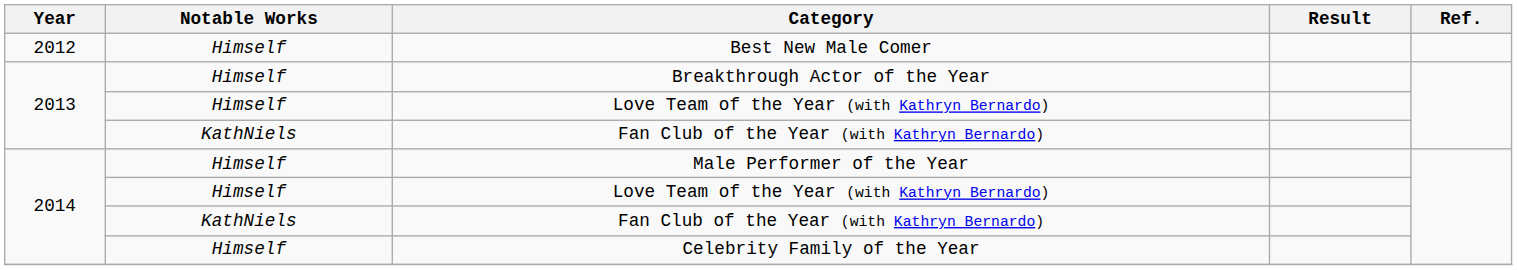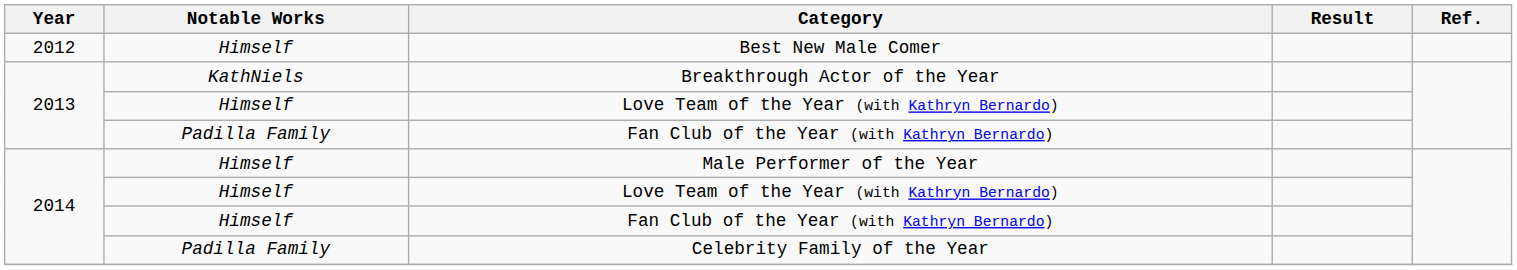 <table class="wikitable" style="text-align:center" width=70%>
 <tr>
 <th>Year</th>
 <th>Notable Works</th>
 <th>Category</th>
 <th>Result</th>
 <th>Ref.</th>
 </tr>
 <tr>
 <td>2012</td>
 <td><em>Himself</em></td>
 <td>Best New Male Comer</td>
 <td></td>
 <td></td>
 </tr>
 <tr>
 <td rowspan=3>2013</td>
-<td><em>Himself</em></td>
+<td><em>KathNiels</em></td>
 <td>Breakthrough Actor of the Year</td>
 <td></td>
 <td rowspan=3></td>
 </tr>
 <tr>
 <td><em>Himself</em></td>
 <td>Love Team of the Year <small>(with <a href='#'>Kathryn Bernardo</a>)</small></td>
 <td></td>
 </tr>
 <tr>
-<td><em>KathNiels</em></td>
+<td><em>Padilla Family</em></td>
 <td>Fan Club of the Year <small>(with <a href='#'>Kathryn Bernardo</a>)</small></td>
 <td></td>
 </tr>
 <tr>
 <td rowspan=4>2014</td>
 <td><em>Himself</em></td>
 <td>Male Performer of the Year</td>
 <td></td>
 <td rowspan=4></td>
 </tr>
 <tr>
 <td><em>Himself</em></td>
 <td>Love Team of the Year <small>(with <a href='#'>Kathryn Bernardo</a>)</small></td>
 <td></td>
 </tr>
 <tr>
-<td><em>KathNiels</em></td>
+<td><em>Himself</em></td>
 <td>Fan Club of the Year <small>(with <a href='#'>Kathryn Bernardo</a>)</small></td>
 <td></td>
 </tr>
 <tr>
-<td><em>Himself</em></td>
+<td><em>Padilla Family</em></td>
 <td>Celebrity Family of the Year</td>
 <td></td>
 </tr>
 <tr>
 </tr>
 </table>
